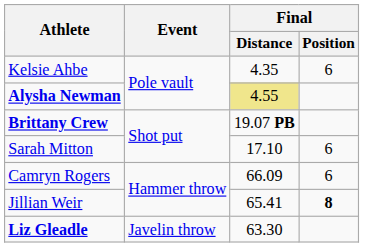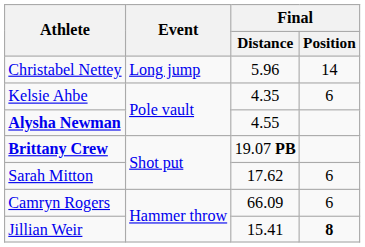 <table class=wikitable style="font-size:90%">
 <tr>
 <th rowspan="2">Athlete</th>
 <th rowspan="2">Event</th>
 <th colspan="2">Final</th>
 </tr>
 <tr style="font-size:95%">
 <th>Distance</th>
 <th>Position</th>
 </tr>
 <tr align=center>
+<td align=left><a href='#'>Christabel Nettey</a></td>
+<td align=left><a href='#'>Long jump</a></td>
+<td>5.96</td>
+<td>14</td>
+</tr>
+<tr align=center>
 <td align=left><a href='#'>Kelsie Ahbe</a></td>
 <td align=left rowspan=2><a href='#'>Pole vault</a></td>
 <td>4.35</td>
 <td>6</td>
 </tr>
 <tr align=center>
 <td align=left><strong><a href='#'>Alysha Newman</a></strong></td>
-<td style="background: khaki;">4.55</td>
+<td>4.55</td>
 <td></td>
 </tr>
 <tr align=center>
 <td align=left><strong><a href='#'>Brittany Crew</a></strong></td>
 <td align=left rowspan=2><a href='#'>Shot put</a></td>
 <td>19.07 <strong>PB</strong></td>
 <td></td>
 </tr>
 <tr align=center>
 <td align=left><a href='#'>Sarah Mitton</a></td>
-<td>17.10</td>
+<td>17.62</td>
 <td>6</td>
 </tr>
 <tr align=center>
 <td align=left><a href='#'>Camryn Rogers</a></td>
 <td align=left rowspan=2><a href='#'>Hammer throw</a></td>
 <td>66.09</td>
 <td>6</td>
 </tr>
 <tr align=center>
 <td align=left><a href='#'>Jillian Weir</a></td>
-<td>65.41</td>
+<td>15.41</td>
 <td><strong>8</strong></td>
 </tr>
-<tr align=center>
-<td align=left><strong><a href='#'>Liz Gleadle</a></strong></td>
-<td align=left><a href='#'>Javelin throw</a></td>
-<td>63.30</td>
-<td></td>
-</tr>
 </table>
